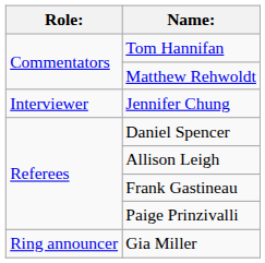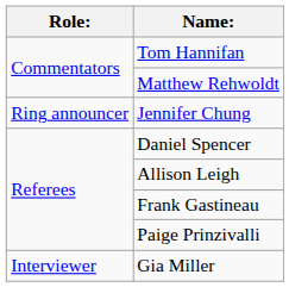 <table class=wikitable style="font-size:90%; margin: 0.5em 0 0.5em 1em; float: right; clear: right;">
 <tr>
 <th>Role:</th>
 <th>Name:</th>
 </tr>
 <tr>
 <td rowspan=2><a href='#'>Commentators</a></td>
 <td><a href='#'>Tom Hannifan</a></td>
 </tr>
 <tr>
 <td><a href='#'>Matthew Rehwoldt</a></td>
 </tr>
 <tr>
-<td><a href='#'>Interviewer</a></td>
+<td><a href='#'>Ring announcer</a></td>
 <td><a href='#'>Jennifer Chung</a></td>
 </tr>
 <tr>
 <td rowspan=4><a href='#'>Referees</a></td>
 <td>Daniel Spencer</td>
 </tr>
 <tr>
 <td>Allison Leigh</td>
 </tr>
 <tr>
 <td>Frank Gastineau</td>
 </tr>
 <tr>
 <td>Paige Prinzivalli</td>
 </tr>
 <tr>
-<td><a href='#'>Ring announcer</a></td>
+<td><a href='#'>Interviewer</a></td>
 <td>Gia Miller</td>
 </tr>
 </table>
